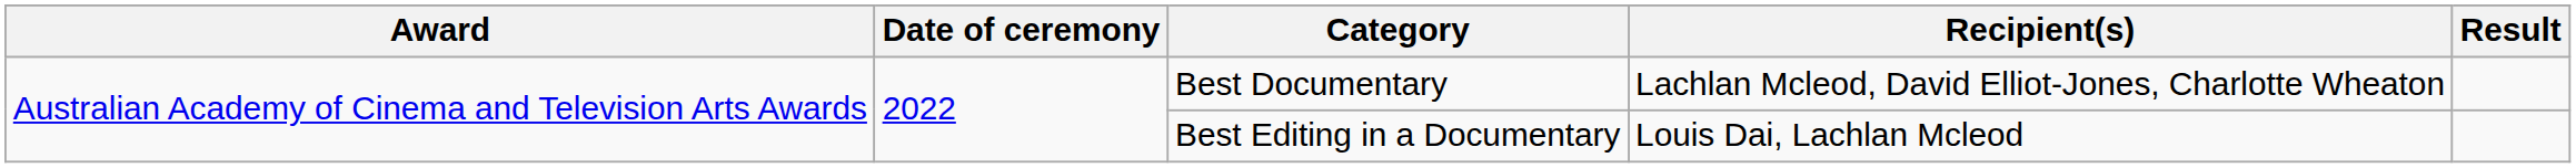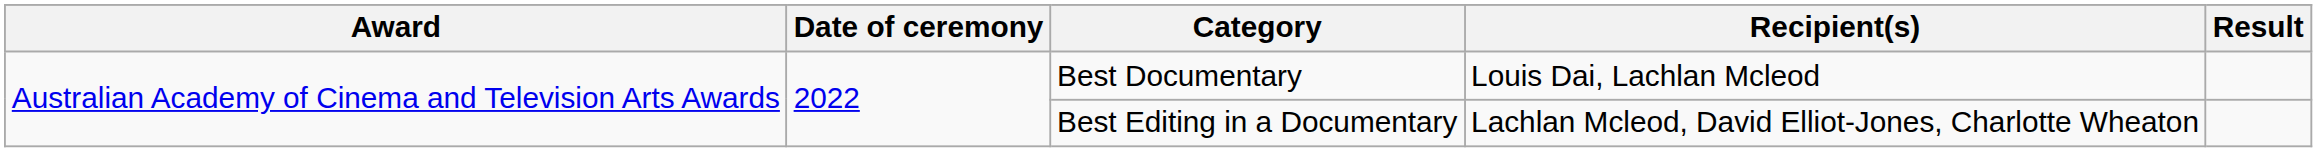 <table class="wikitable sortable">
 <tr style="background:#ccc; text-align:center;">
 <th>Award</th>
 <th>Date of ceremony</th>
 <th>Category</th>
 <th>Recipient(s)</th>
 <th>Result</th>
 </tr>
 <tr>
 <td rowspan="2"><a href='#'>Australian Academy of Cinema and Television Arts Awards</a></td>
 <td rowspan="2"><a href='#'>2022</a></td>
 <td>Best Documentary</td>
-<td>Lachlan Mcleod, David Elliot-Jones, Charlotte Wheaton</td>
+<td>Louis Dai, Lachlan Mcleod</td>
 <td></td>
 </tr>
 <tr>
 <td>Best Editing in a Documentary</td>
-<td>Louis Dai, Lachlan Mcleod</td>
+<td>Lachlan Mcleod, David Elliot-Jones, Charlotte Wheaton</td>
 <td></td>
 </tr>
 </table>
